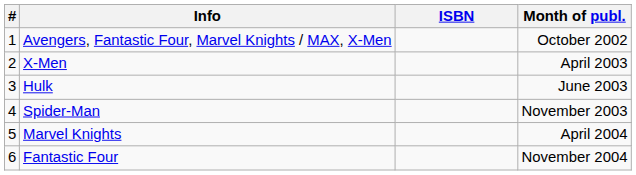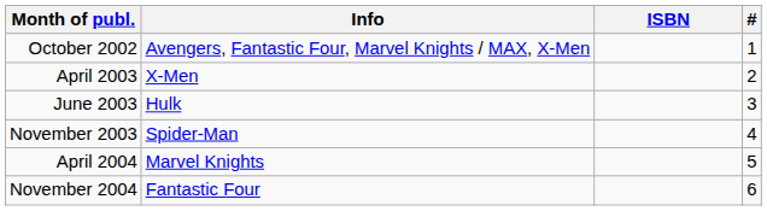 <table class="wikitable">
 <tr>
-<th>#</th>
+<th>Month of <a href='#'>publ.</a></th>
 <th>Info</th>
 <th width="125"><a href='#'>ISBN</a></th>
-<th>Month of <a href='#'>publ.</a></th>
+<th>#</th>
 </tr>
 <tr align="center">
-<td>1</td>
+<td align="right">October 2002</td>
 <td align="left"><a href='#'>Avengers</a>, <a href='#'>Fantastic Four</a>, <a href='#'>Marvel Knights</a> / <a href='#'>MAX</a>, <a href='#'>X-Men</a></td>
 <td></td>
-<td align="right">October 2002</td>
+<td>1</td>
 </tr>
 <tr align="center">
-<td>2</td>
+<td align="right">April 2003</td>
 <td align="left"><a href='#'>X-Men</a></td>
 <td></td>
-<td align="right">April 2003</td>
+<td>2</td>
 </tr>
 <tr align="center">
-<td>3</td>
+<td align="right">June 2003</td>
 <td align="left"><a href='#'>Hulk</a></td>
 <td></td>
-<td align="right">June 2003</td>
+<td>3</td>
 </tr>
 <tr align="center">
-<td>4</td>
+<td align="right">November 2003</td>
 <td align="left"><a href='#'>Spider-Man</a></td>
 <td></td>
-<td align="right">November 2003</td>
+<td>4</td>
 </tr>
 <tr align="center">
-<td>5</td>
+<td align="right">April 2004</td>
 <td align="left"><a href='#'>Marvel Knights</a></td>
 <td></td>
-<td align="right">April 2004</td>
+<td>5</td>
 </tr>
 <tr align="center">
-<td>6</td>
+<td align="right">November 2004</td>
 <td align="left"><a href='#'>Fantastic Four</a></td>
 <td></td>
-<td align="right">November 2004</td>
+<td>6</td>
 </tr>
 </table>
